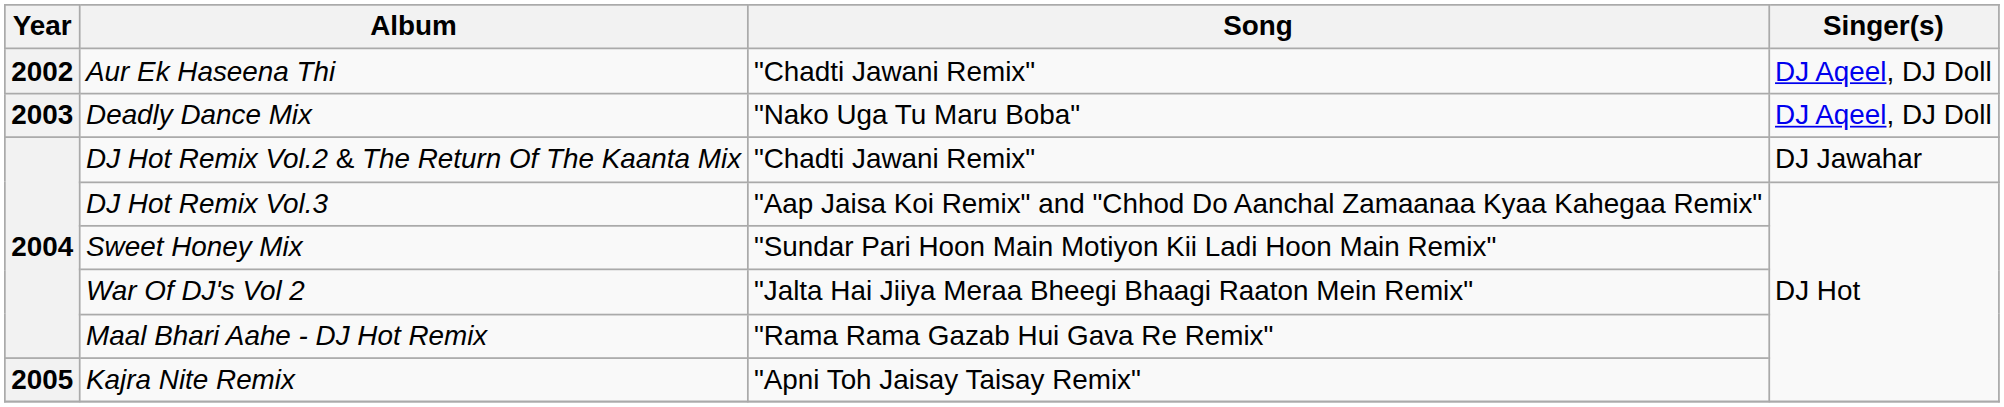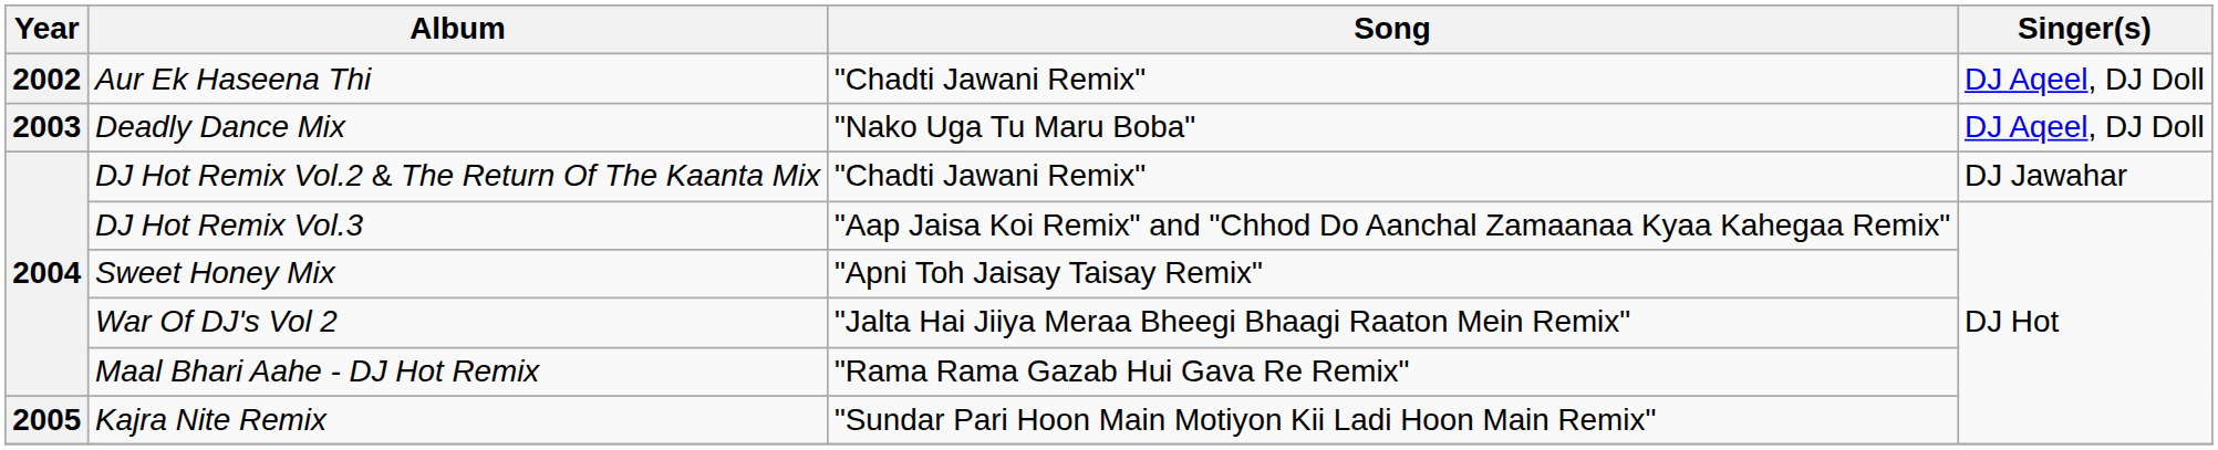 <table class="wikitable plainrowheaders sortable">
 <tr>
 <th scope="col">Year</th>
 <th scope="col">Album</th>
 <th scope="col">Song</th>
 <th scope="col">Singer(s)</th>
 </tr>
 <tr>
 <th scope="row">2002</th>
 <td><em>Aur Ek Haseena Thi</em></td>
 <td>"Chadti Jawani Remix"</td>
 <td><a href='#'>DJ Aqeel</a>, DJ Doll</td>
 </tr>
 <tr>
 <th scope="row">2003</th>
 <td><em>Deadly Dance Mix</em></td>
 <td>"Nako Uga Tu Maru Boba"</td>
 <td><a href='#'>DJ Aqeel</a>, DJ Doll</td>
 </tr>
 <tr>
 <th scope="row" rowspan="5">2004</th>
 <td><em>DJ Hot Remix Vol.2</em> & <em>The Return Of The Kaanta Mix</em></td>
 <td>"Chadti Jawani Remix"</td>
 <td>DJ Jawahar</td>
 </tr>
 <tr>
 <td><em>DJ Hot Remix Vol.3</em></td>
 <td>"Aap Jaisa Koi Remix" and "Chhod Do Aanchal Zamaanaa Kyaa Kahegaa Remix"</td>
 <td rowspan="5">DJ Hot</td>
 </tr>
 <tr>
 <td><em>Sweet Honey Mix</em></td>
-<td>"Sundar Pari Hoon Main Motiyon Kii Ladi Hoon Main Remix"</td>
+<td>"Apni Toh Jaisay Taisay Remix"</td>
 </tr>
 <tr>
 <td><em>War Of DJ's Vol 2</em></td>
 <td>"Jalta Hai Jiiya Meraa Bheegi Bhaagi Raaton Mein Remix"</td>
 </tr>
 <tr>
 <td><em>Maal Bhari Aahe - DJ Hot Remix</em></td>
 <td>"Rama Rama Gazab Hui Gava Re Remix"</td>
 </tr>
 <tr>
 <th scope="row">2005</th>
 <td><em>Kajra Nite Remix</em></td>
-<td>"Apni Toh Jaisay Taisay Remix"</td>
+<td>"Sundar Pari Hoon Main Motiyon Kii Ladi Hoon Main Remix"</td>
 </tr>
 <tr>
 </tr>
 </table>
